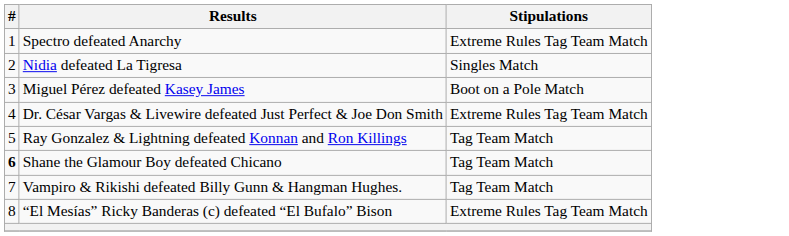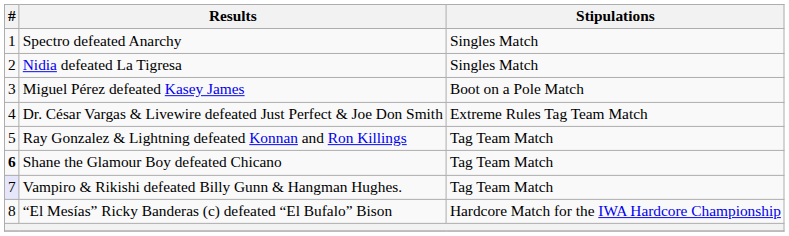 <table class="wikitable">
 <tr>
 <th>#</th>
 <th>Results</th>
 <th>Stipulations</th>
 </tr>
 <tr>
 <td>1</td>
 <td>Spectro defeated Anarchy</td>
-<td>Extreme Rules Tag Team Match</td>
+<td>Singles Match</td>
 </tr>
 <tr>
 <td>2</td>
 <td><a href='#'>Nidia</a> defeated La Tigresa</td>
 <td>Singles Match</td>
 </tr>
 <tr>
 <td>3</td>
 <td>Miguel Pérez defeated <a href='#'>Kasey James</a></td>
 <td>Boot on a Pole Match</td>
 </tr>
 <tr>
 <td>4</td>
 <td>Dr. César Vargas & Livewire defeated Just Perfect & Joe Don Smith</td>
 <td>Extreme Rules Tag Team Match</td>
 </tr>
 <tr>
 <td>5</td>
 <td>Ray Gonzalez & Lightning defeated <a href='#'>Konnan</a> and <a href='#'>Ron Killings</a></td>
 <td>Tag Team Match</td>
 </tr>
 <tr>
 <td><strong>6</strong></td>
 <td>Shane the Glamour Boy defeated Chicano</td>
 <td>Tag Team Match</td>
 </tr>
 <tr>
-<td>7</td>
+<td style="background: lavender;">7</td>
 <td>Vampiro & Rikishi defeated Billy Gunn & Hangman Hughes.</td>
 <td>Tag Team Match</td>
 </tr>
 <tr>
 <td>8</td>
 <td>“El Mesías” Ricky Banderas (c) defeated “El Bufalo” Bison</td>
-<td>Extreme Rules Tag Team Match</td>
+<td>Hardcore Match for the <a href='#'>IWA Hardcore Championship</a></td>
 </tr>
 <tr>
 <th colspan="3"></th>
 </tr>
 <tr>
 </tr>
 </table>
